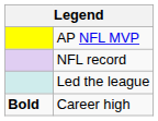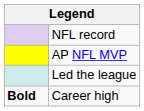 <table class="wikitable mw-collapsible">
 <tr>
 <th colspan="2">Legend</th>
 </tr>
 <tr>
+<td style="background:#e0cef2; width:3em;"></td>
+<td>NFL record</td>
+</tr>
+<tr>
 <td style="background:#ff0; width:3em;"></td>
 <td>AP <a href='#'>NFL MVP</a></td>
-</tr>
-<tr>
-<td style="background:#e0cef2; width:3em;"></td>
-<td>NFL record</td>
 </tr>
 <tr>
 <td style="background:#cfecec; width:3em;"></td>
 <td>Led the league</td>
 </tr>
 <tr>
 <td><strong>Bold</strong></td>
 <td>Career high</td>
 </tr>
 </table>
